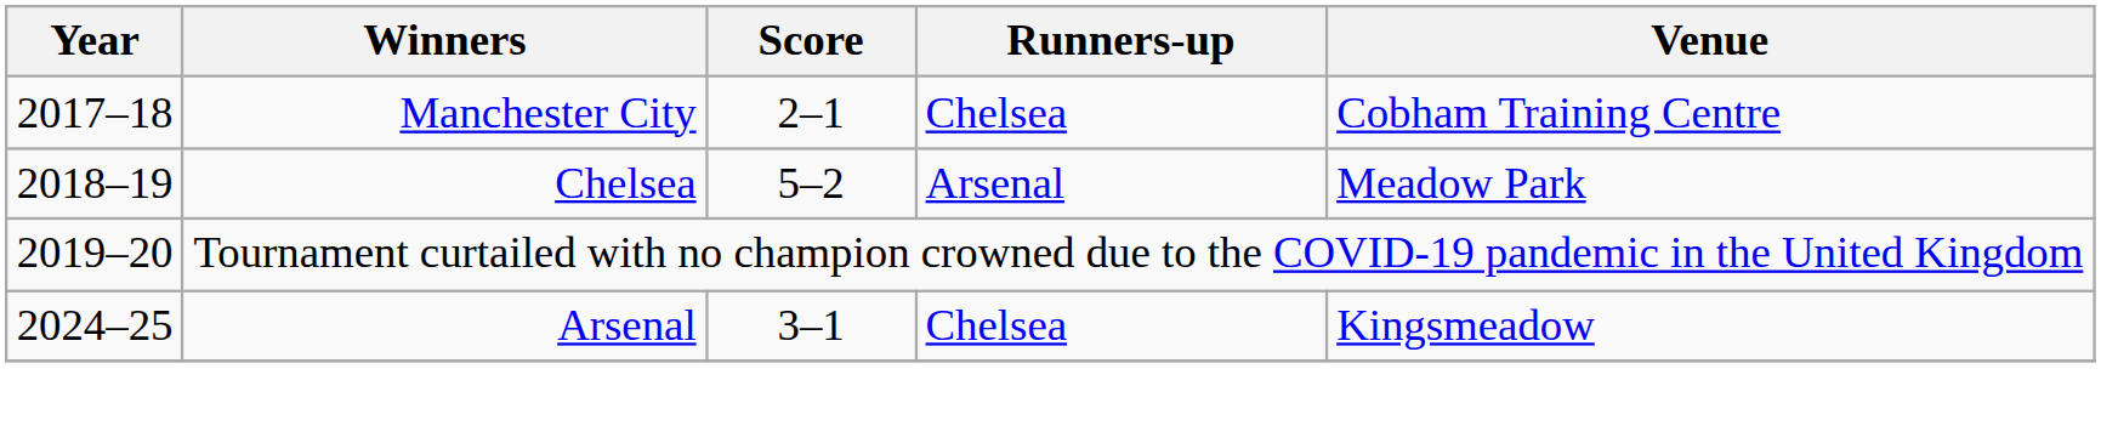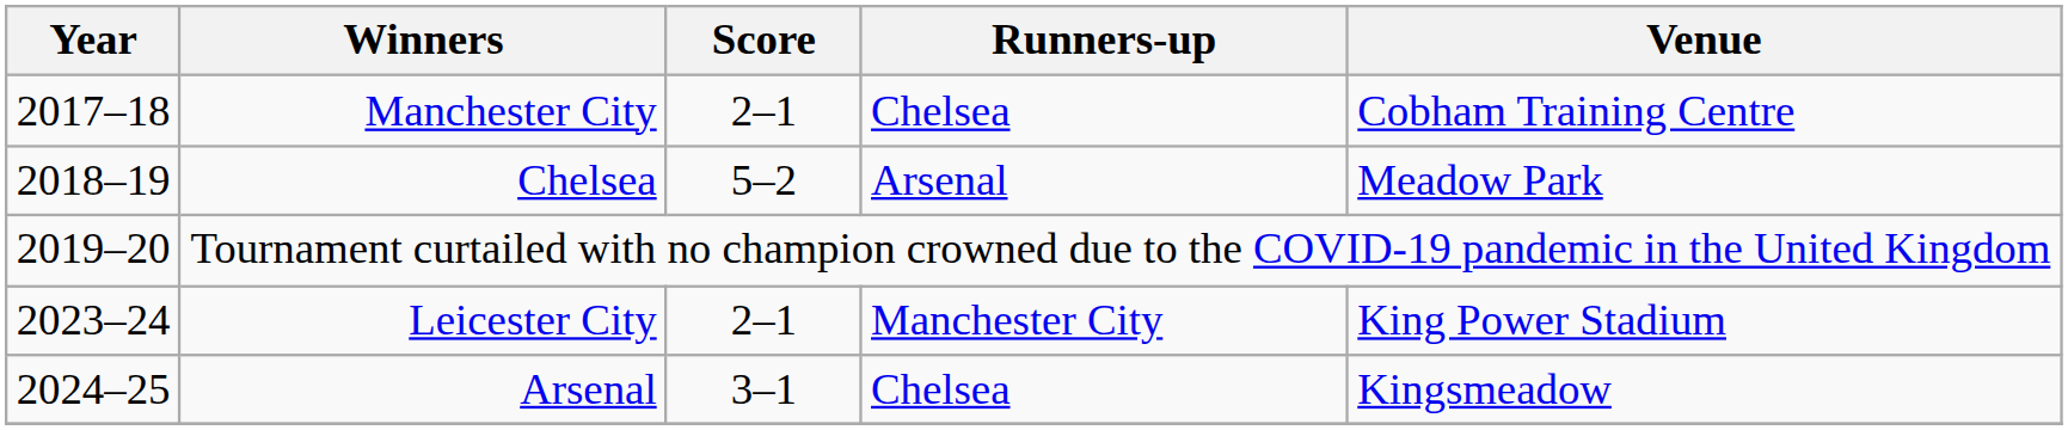 <table class="wikitable">
 <tr>
 <th>Year</th>
 <th>Winners</th>
 <th>Score</th>
 <th>Runners-up</th>
 <th>Venue</th>
 </tr>
 <tr>
 <td>2017–18</td>
 <td align="right"><a href='#'>Manchester City</a></td>
 <td align="center">2–1</td>
 <td align="left"><a href='#'>Chelsea</a></td>
 <td><a href='#'>Cobham Training Centre</a></td>
 </tr>
 <tr>
 <td>2018–19</td>
 <td align="right"><a href='#'>Chelsea</a></td>
 <td align="center">5–2</td>
 <td align="left"><a href='#'>Arsenal</a></td>
 <td><a href='#'>Meadow Park</a></td>
 </tr>
 <tr>
 <td>2019–20</td>
 <td colspan="4" align="right">Tournament curtailed with no champion crowned due to the <a href='#'>COVID-19 pandemic in the United Kingdom</a></td>
 </tr>
 <tr>
+<td>2023–24</td>
+<td align="right"><a href='#'>Leicester City</a></td>
+<td align="center">2–1</td>
+<td align="left"><a href='#'>Manchester City</a></td>
+<td><a href='#'>King Power Stadium</a></td>
+</tr>
+<tr>
 <td>2024–25</td>
 <td align="right"><a href='#'>Arsenal</a></td>
 <td align="center">3–1</td>
 <td align="left"><a href='#'>Chelsea</a></td>
 <td><a href='#'>Kingsmeadow</a></td>
 </tr>
 <tr>
 </tr>
 </table>
